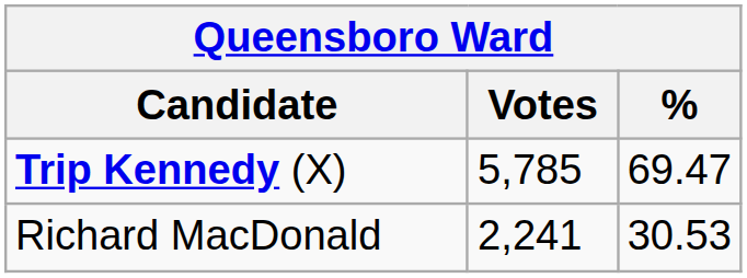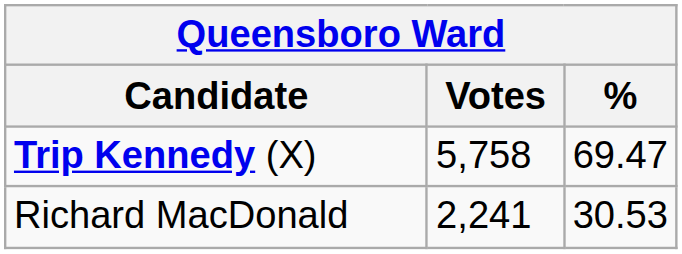 <table class="wikitable">
 <tr>
 <th colspan="3"><a href='#'>Queensboro Ward</a></th>
 </tr>
 <tr>
 <th style="width: 170px">Candidate</th>
 <th style="width: 50px">Votes</th>
 <th style="width: 40px">%</th>
 </tr>
 <tr>
 <td><strong><a href='#'>Trip Kennedy</a></strong> (X)</td>
-<td>5,785</td>
+<td>5,758</td>
 <td>69.47</td>
 </tr>
 <tr>
 <td>Richard MacDonald</td>
 <td>2,241</td>
 <td>30.53</td>
 </tr>
 </table>
